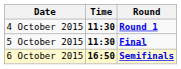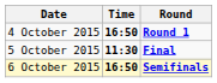 <table class="wikitable">
 <tr>
 <th>Date</th>
 <th>Time</th>
 <th>Round</th>
 </tr>
 <tr>
 <td>4 October 2015</td>
-<td><strong>11:30</strong></td>
+<td><strong>16:50</strong></td>
 <td><strong><a href='#'>Round 1</a></strong></td>
 </tr>
 <tr>
 <td>5 October 2015</td>
 <td><strong>11:30</strong></td>
 <td><strong><a href='#'>Final</a></strong></td>
 </tr>
 <tr style=background:lemonchiffon>
 <td>6 October 2015</td>
 <td><strong>16:50</strong></td>
 <td><strong><a href='#'>Semifinals</a></strong></td>
 </tr>
 </table>
